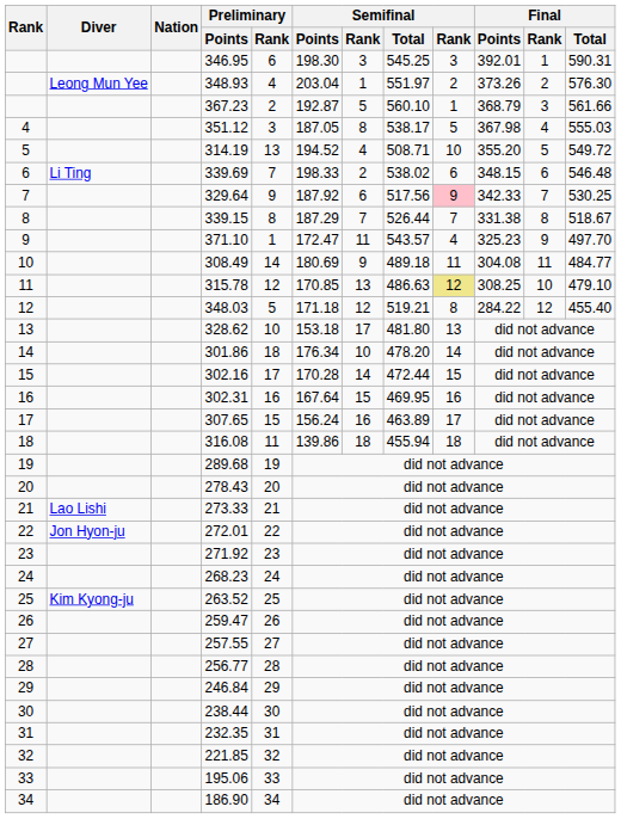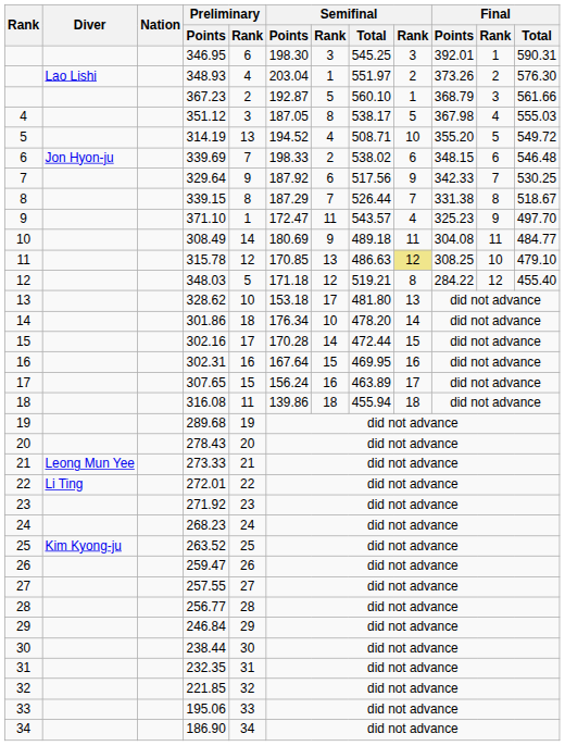 <table class="wikitable sortable" style="text-align:center">
 <tr>
 <th rowspan="2">Rank</th>
 <th rowspan="2">Diver</th>
 <th rowspan="2">Nation</th>
 <th colspan="2">Preliminary</th>
 <th colspan="4">Semifinal</th>
 <th colspan="3">Final</th>
 </tr>
 <tr>
 <th>Points</th>
 <th>Rank</th>
 <th>Points</th>
 <th>Rank</th>
 <th>Total</th>
 <th>Rank</th>
 <th>Points</th>
 <th>Rank</th>
 <th>Total</th>
 </tr>
 <tr>
 <td></td>
 <td align=left></td>
 <td align=left></td>
 <td>346.95</td>
 <td>6</td>
 <td>198.30</td>
 <td>3</td>
 <td>545.25</td>
 <td>3</td>
 <td>392.01</td>
 <td>1</td>
 <td>590.31</td>
 </tr>
 <tr>
 <td></td>
-<td align=left><a href='#'>Leong Mun Yee</a></td>
+<td align=left><a href='#'>Lao Lishi</a></td>
 <td align=left></td>
 <td>348.93</td>
 <td>4</td>
 <td>203.04</td>
 <td>1</td>
 <td>551.97</td>
 <td>2</td>
 <td>373.26</td>
 <td>2</td>
 <td>576.30</td>
 </tr>
 <tr>
 <td></td>
 <td align=left></td>
 <td align=left></td>
 <td>367.23</td>
 <td>2</td>
 <td>192.87</td>
 <td>5</td>
 <td>560.10</td>
 <td>1</td>
 <td>368.79</td>
 <td>3</td>
 <td>561.66</td>
 </tr>
 <tr>
 <td>4</td>
 <td align=left></td>
 <td align=left></td>
 <td>351.12</td>
 <td>3</td>
 <td>187.05</td>
 <td>8</td>
 <td>538.17</td>
 <td>5</td>
 <td>367.98</td>
 <td>4</td>
 <td>555.03</td>
 </tr>
 <tr>
 <td>5</td>
 <td align=left></td>
 <td align=left></td>
 <td>314.19</td>
 <td>13</td>
 <td>194.52</td>
 <td>4</td>
 <td>508.71</td>
 <td>10</td>
 <td>355.20</td>
 <td>5</td>
 <td>549.72</td>
 </tr>
 <tr>
 <td>6</td>
-<td align=left><a href='#'>Li Ting</a></td>
+<td align=left><a href='#'>Jon Hyon-ju</a></td>
 <td align=left></td>
 <td>339.69</td>
 <td>7</td>
 <td>198.33</td>
 <td>2</td>
 <td>538.02</td>
 <td>6</td>
 <td>348.15</td>
 <td>6</td>
 <td>546.48</td>
 </tr>
 <tr>
 <td>7</td>
 <td align=left></td>
 <td align=left></td>
 <td>329.64</td>
 <td>9</td>
 <td>187.92</td>
 <td>6</td>
 <td>517.56</td>
-<td style="background: pink;">9</td>
+<td>9</td>
 <td>342.33</td>
 <td>7</td>
 <td>530.25</td>
 </tr>
 <tr>
 <td>8</td>
 <td align=left></td>
 <td align=left></td>
 <td>339.15</td>
 <td>8</td>
 <td>187.29</td>
 <td>7</td>
 <td>526.44</td>
 <td>7</td>
 <td>331.38</td>
 <td>8</td>
 <td>518.67</td>
 </tr>
 <tr>
 <td>9</td>
 <td align=left></td>
 <td align=left></td>
 <td>371.10</td>
 <td>1</td>
 <td>172.47</td>
 <td>11</td>
 <td>543.57</td>
 <td>4</td>
 <td>325.23</td>
 <td>9</td>
 <td>497.70</td>
 </tr>
 <tr>
 <td>10</td>
 <td align=left></td>
 <td align=left></td>
 <td>308.49</td>
 <td>14</td>
 <td>180.69</td>
 <td>9</td>
 <td>489.18</td>
 <td>11</td>
 <td>304.08</td>
 <td>11</td>
 <td>484.77</td>
 </tr>
 <tr>
 <td>11</td>
 <td align=left></td>
 <td align=left></td>
 <td>315.78</td>
 <td>12</td>
 <td>170.85</td>
 <td>13</td>
 <td>486.63</td>
 <td style="background: khaki;">12</td>
 <td>308.25</td>
 <td>10</td>
 <td>479.10</td>
 </tr>
 <tr>
 <td>12</td>
 <td align=left></td>
 <td align=left></td>
 <td>348.03</td>
 <td>5</td>
 <td>171.18</td>
 <td>12</td>
 <td>519.21</td>
 <td>8</td>
 <td>284.22</td>
 <td>12</td>
 <td>455.40</td>
 </tr>
 <tr>
 <td>13</td>
 <td align=left></td>
 <td align=left></td>
 <td>328.62</td>
 <td>10</td>
 <td>153.18</td>
 <td>17</td>
 <td>481.80</td>
 <td>13</td>
 <td colspan=3>did not advance</td>
 </tr>
 <tr>
 <td>14</td>
 <td align=left></td>
 <td align=left></td>
 <td>301.86</td>
 <td>18</td>
 <td>176.34</td>
 <td>10</td>
 <td>478.20</td>
 <td>14</td>
 <td colspan=3>did not advance</td>
 </tr>
 <tr>
 <td>15</td>
 <td align=left></td>
 <td align=left></td>
 <td>302.16</td>
 <td>17</td>
 <td>170.28</td>
 <td>14</td>
 <td>472.44</td>
 <td>15</td>
 <td colspan=3>did not advance</td>
 </tr>
 <tr>
 <td>16</td>
 <td align=left></td>
 <td align=left></td>
 <td>302.31</td>
 <td>16</td>
 <td>167.64</td>
 <td>15</td>
 <td>469.95</td>
 <td>16</td>
 <td colspan=3>did not advance</td>
 </tr>
 <tr>
 <td>17</td>
 <td align=left></td>
 <td align=left></td>
 <td>307.65</td>
 <td>15</td>
 <td>156.24</td>
 <td>16</td>
 <td>463.89</td>
 <td>17</td>
 <td colspan=3>did not advance</td>
 </tr>
 <tr>
 <td>18</td>
 <td align=left></td>
 <td align=left></td>
 <td>316.08</td>
 <td>11</td>
 <td>139.86</td>
 <td>18</td>
 <td>455.94</td>
 <td>18</td>
 <td colspan=3>did not advance</td>
 </tr>
 <tr>
 <td>19</td>
 <td align=left></td>
 <td align=left></td>
 <td>289.68</td>
 <td>19</td>
 <td colspan=7>did not advance</td>
 </tr>
 <tr>
 <td>20</td>
 <td align=left></td>
 <td align=left></td>
 <td>278.43</td>
 <td>20</td>
 <td colspan=7>did not advance</td>
 </tr>
 <tr>
 <td>21</td>
-<td align=left><a href='#'>Lao Lishi</a></td>
+<td align=left><a href='#'>Leong Mun Yee</a></td>
 <td align=left></td>
 <td>273.33</td>
 <td>21</td>
 <td colspan=7>did not advance</td>
 </tr>
 <tr>
 <td>22</td>
-<td align=left><a href='#'>Jon Hyon-ju</a></td>
+<td align=left><a href='#'>Li Ting</a></td>
 <td align=left></td>
 <td>272.01</td>
 <td>22</td>
 <td colspan=7>did not advance</td>
 </tr>
 <tr>
 <td>23</td>
 <td align=left></td>
 <td align=left></td>
 <td>271.92</td>
 <td>23</td>
 <td colspan=7>did not advance</td>
 </tr>
 <tr>
 <td>24</td>
 <td align=left></td>
 <td align=left></td>
 <td>268.23</td>
 <td>24</td>
 <td colspan=7>did not advance</td>
 </tr>
 <tr>
 <td>25</td>
 <td align=left><a href='#'>Kim Kyong-ju</a></td>
 <td align=left></td>
 <td>263.52</td>
 <td>25</td>
 <td colspan=7>did not advance</td>
 </tr>
 <tr>
 <td>26</td>
 <td align=left></td>
 <td align=left></td>
 <td>259.47</td>
 <td>26</td>
 <td colspan=7>did not advance</td>
 </tr>
 <tr>
 <td>27</td>
 <td align=left></td>
 <td align=left></td>
 <td>257.55</td>
 <td>27</td>
 <td colspan=7>did not advance</td>
 </tr>
 <tr>
 <td>28</td>
 <td align=left></td>
 <td align=left></td>
 <td>256.77</td>
 <td>28</td>
 <td colspan=7>did not advance</td>
 </tr>
 <tr>
 <td>29</td>
 <td align=left></td>
 <td align=left></td>
 <td>246.84</td>
 <td>29</td>
 <td colspan=7>did not advance</td>
 </tr>
 <tr>
 <td>30</td>
 <td align=left></td>
 <td align=left></td>
 <td>238.44</td>
 <td>30</td>
 <td colspan=7>did not advance</td>
 </tr>
 <tr>
 <td>31</td>
 <td align=left></td>
 <td align=left></td>
 <td>232.35</td>
 <td>31</td>
 <td colspan=7>did not advance</td>
 </tr>
 <tr>
 <td>32</td>
 <td align=left></td>
 <td align=left></td>
 <td>221.85</td>
 <td>32</td>
 <td colspan=7>did not advance</td>
 </tr>
 <tr>
 <td>33</td>
 <td align=left></td>
 <td align=left></td>
 <td>195.06</td>
 <td>33</td>
 <td colspan=7>did not advance</td>
 </tr>
 <tr>
 <td>34</td>
 <td align=left></td>
 <td align=left></td>
 <td>186.90</td>
 <td>34</td>
 <td colspan=7>did not advance</td>
 </tr>
 </table>
